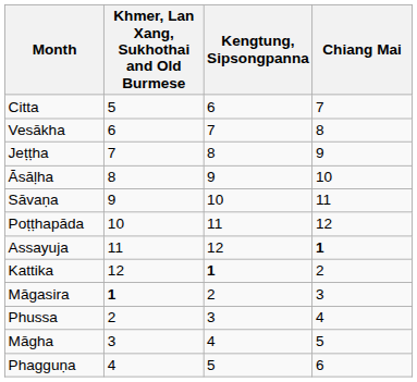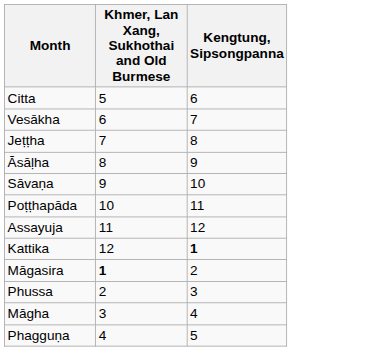 <table class="wikitable">
 <tr>
 <th width="100">Month</th>
 <th width="100">Khmer, Lan Xang, Sukhothai and Old Burmese</th>
 <th width="100">Kengtung, Sipsongpanna</th>
-<th width="100">Chiang Mai</th>
 </tr>
 <tr>
 <td>Citta</td>
 <td>5</td>
 <td>6</td>
-<td>7</td>
 </tr>
 <tr>
 <td>Vesākha</td>
 <td>6</td>
 <td>7</td>
-<td>8</td>
 </tr>
 <tr>
 <td>Jeṭṭha</td>
 <td>7</td>
 <td>8</td>
-<td>9</td>
 </tr>
 <tr>
 <td>Āsāḷha</td>
 <td>8</td>
 <td>9</td>
-<td>10</td>
 </tr>
 <tr>
 <td>Sāvaṇa</td>
 <td>9</td>
 <td>10</td>
-<td>11</td>
 </tr>
 <tr>
 <td>Poṭṭhapāda</td>
 <td>10</td>
 <td>11</td>
-<td>12</td>
 </tr>
 <tr>
 <td>Assayuja</td>
 <td>11</td>
 <td>12</td>
-<td><strong>1</strong></td>
 </tr>
 <tr>
 <td>Kattika</td>
 <td>12</td>
 <td><strong>1</strong></td>
-<td>2</td>
 </tr>
 <tr>
 <td>Māgasira</td>
 <td><strong>1</strong></td>
 <td>2</td>
-<td>3</td>
 </tr>
 <tr>
 <td>Phussa</td>
 <td>2</td>
 <td>3</td>
-<td>4</td>
 </tr>
 <tr>
 <td>Māgha</td>
 <td>3</td>
 <td>4</td>
-<td>5</td>
 </tr>
 <tr>
 <td>Phagguṇa</td>
 <td>4</td>
 <td>5</td>
-<td>6</td>
 </tr>
 </table>
